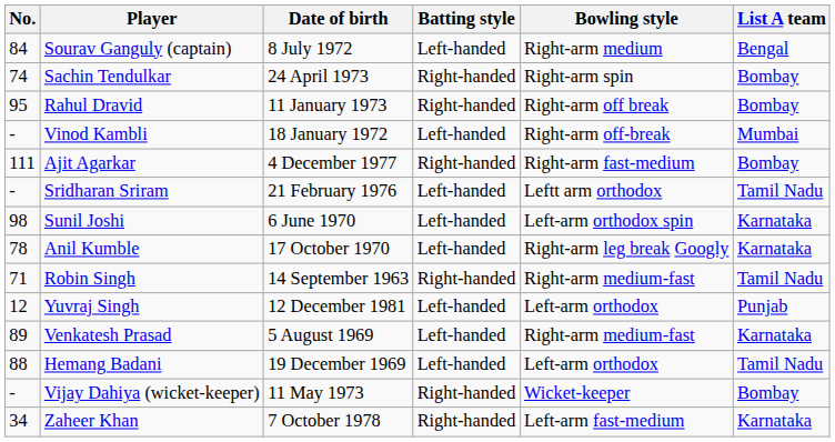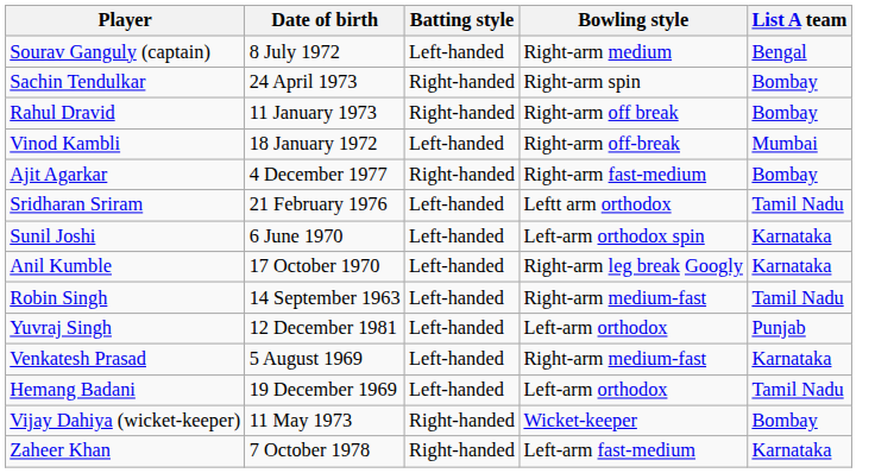 <table class="wikitable">
 <tr>
-<th>No.</th>
 <th>Player</th>
 <th>Date of birth</th>
 <th>Batting style</th>
 <th>Bowling style</th>
 <th><a href='#'>List A</a> team</th>
 </tr>
 <tr>
-<td>84</td>
 <td><a href='#'>Sourav Ganguly</a> (captain)</td>
 <td>8 July 1972</td>
 <td>Left-handed</td>
 <td>Right-arm <a href='#'>medium</a></td>
 <td><a href='#'>Bengal</a></td>
 </tr>
 <tr>
-<td>74</td>
 <td><a href='#'>Sachin Tendulkar</a></td>
 <td>24 April 1973</td>
 <td>Right-handed</td>
 <td>Right-arm spin</td>
 <td><a href='#'>Bombay</a></td>
 </tr>
 <tr>
-<td>95</td>
 <td><a href='#'>Rahul Dravid</a></td>
 <td>11 January 1973</td>
 <td>Right-handed</td>
 <td>Right-arm <a href='#'>off break</a></td>
 <td><a href='#'>Bombay</a></td>
 </tr>
 <tr>
-<td>-</td>
 <td><a href='#'>Vinod Kambli</a></td>
 <td>18 January 1972</td>
 <td>Left-handed</td>
 <td>Right-arm <a href='#'>off-break</a></td>
 <td><a href='#'>Mumbai</a></td>
 </tr>
 <tr>
-<td>111</td>
 <td><a href='#'>Ajit Agarkar</a></td>
 <td>4 December 1977</td>
 <td>Right-handed</td>
 <td>Right-arm <a href='#'>fast-medium</a></td>
 <td><a href='#'>Bombay</a></td>
 </tr>
 <tr>
-<td>-</td>
 <td><a href='#'>Sridharan Sriram</a></td>
 <td>21 February 1976</td>
 <td>Left-handed</td>
 <td>Leftt arm <a href='#'>orthodox</a></td>
 <td><a href='#'>Tamil Nadu</a></td>
 </tr>
 <tr>
-<td>98</td>
 <td><a href='#'>Sunil Joshi</a></td>
 <td>6 June 1970</td>
 <td>Left-handed</td>
 <td>Left-arm <a href='#'>orthodox spin</a></td>
 <td><a href='#'>Karnataka</a></td>
 </tr>
 <tr>
-<td>78</td>
 <td><a href='#'>Anil Kumble</a></td>
 <td>17 October 1970</td>
 <td>Left-handed</td>
 <td>Right-arm <a href='#'>leg break</a> <a href='#'>Googly</a></td>
 <td><a href='#'>Karnataka</a></td>
 </tr>
 <tr>
-<td>71</td>
 <td><a href='#'>Robin Singh</a></td>
 <td>14 September 1963</td>
-<td>Right-handed</td>
+<td>Left-handed</td>
 <td>Right-arm <a href='#'>medium-fast</a></td>
 <td><a href='#'>Tamil Nadu</a></td>
 </tr>
 <tr>
-<td>12</td>
 <td><a href='#'>Yuvraj Singh</a></td>
 <td>12 December 1981</td>
 <td>Left-handed</td>
 <td>Left-arm <a href='#'>orthodox</a></td>
 <td><a href='#'>Punjab</a></td>
 </tr>
 <tr>
-<td>89</td>
 <td><a href='#'>Venkatesh Prasad</a></td>
 <td>5 August 1969</td>
 <td>Left-handed</td>
 <td>Right-arm <a href='#'>medium-fast</a></td>
 <td><a href='#'>Karnataka</a></td>
 </tr>
 <tr>
-<td>88</td>
 <td><a href='#'>Hemang Badani</a></td>
 <td>19 December 1969</td>
 <td>Left-handed</td>
 <td>Left-arm <a href='#'>orthodox</a></td>
 <td><a href='#'>Tamil Nadu</a></td>
 </tr>
 <tr>
-<td>-</td>
 <td><a href='#'>Vijay Dahiya</a> (wicket-keeper)</td>
 <td>11 May 1973</td>
 <td>Right-handed</td>
 <td><a href='#'>Wicket-keeper</a></td>
 <td><a href='#'>Bombay</a></td>
 </tr>
 <tr>
-<td>34</td>
 <td><a href='#'>Zaheer Khan</a></td>
 <td>7 October 1978</td>
 <td>Right-handed</td>
 <td>Left-arm <a href='#'>fast-medium</a></td>
 <td><a href='#'>Karnataka</a></td>
 </tr>
 </table>
